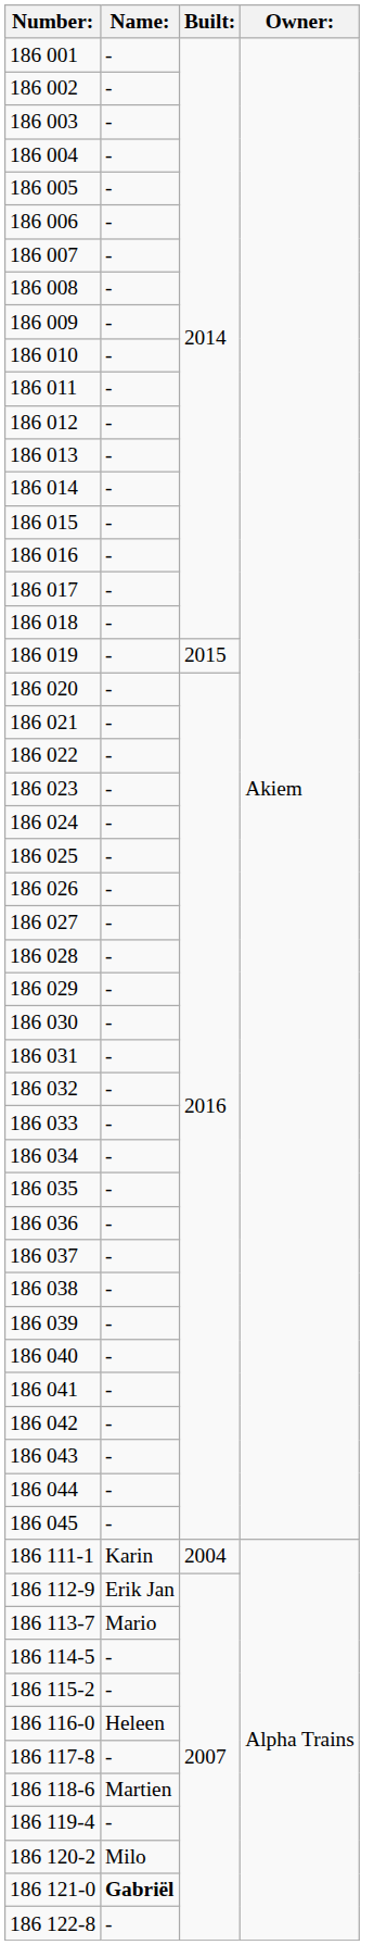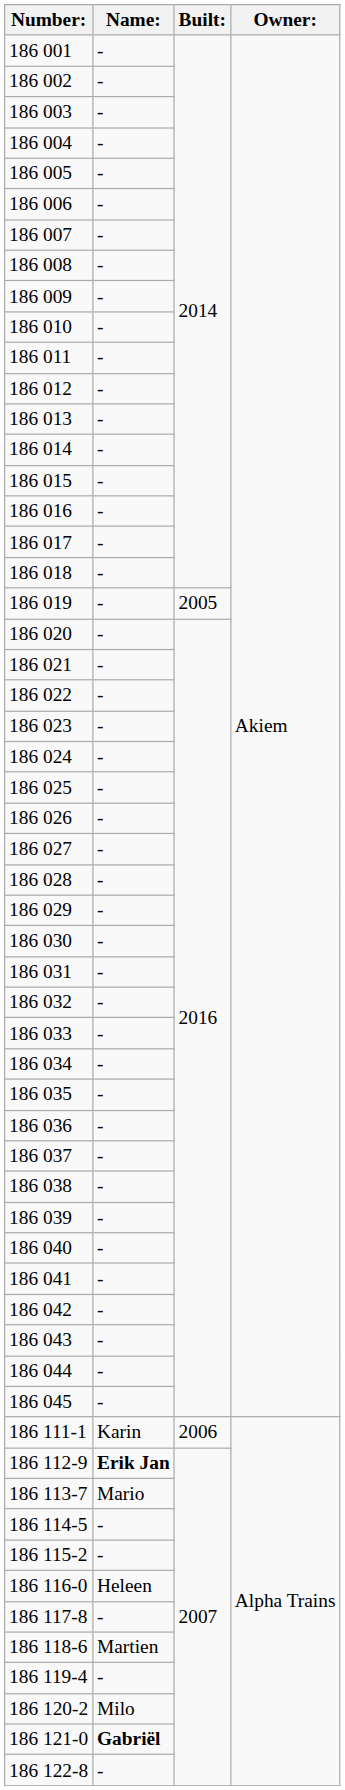 <table class="wikitable vatop">
 <tr>
 <th>Number:</th>
 <th>Name:</th>
 <th>Built:</th>
 <th>Owner:</th>
 </tr>
 <tr>
 <td>186 001</td>
 <td>-</td>
 <td rowspan="18">2014</td>
 <td rowspan="45">Akiem</td>
 </tr>
 <tr>
 <td>186 002</td>
 <td>-</td>
 </tr>
 <tr>
 <td>186 003</td>
 <td>-</td>
 </tr>
 <tr>
 <td>186 004</td>
 <td>-</td>
 </tr>
 <tr>
 <td>186 005</td>
 <td>-</td>
 </tr>
 <tr>
 <td>186 006</td>
 <td>-</td>
 </tr>
 <tr>
 <td>186 007</td>
 <td>-</td>
 </tr>
 <tr>
 <td>186 008</td>
 <td>-</td>
 </tr>
 <tr>
 <td>186 009</td>
 <td>-</td>
 </tr>
 <tr>
 <td>186 010</td>
 <td>-</td>
 </tr>
 <tr>
 <td>186 011</td>
 <td>-</td>
 </tr>
 <tr>
 <td>186 012</td>
 <td>-</td>
 </tr>
 <tr>
 <td>186 013</td>
 <td>-</td>
 </tr>
 <tr>
 <td>186 014</td>
 <td>-</td>
 </tr>
 <tr>
 <td>186 015</td>
 <td>-</td>
 </tr>
 <tr>
 <td>186 016</td>
 <td>-</td>
 </tr>
 <tr>
 <td>186 017</td>
 <td>-</td>
 </tr>
 <tr>
 <td>186 018</td>
 <td>-</td>
 </tr>
 <tr>
 <td>186 019</td>
 <td>-</td>
-<td>2015</td>
+<td>2005</td>
 </tr>
 <tr>
 <td>186 020</td>
 <td>-</td>
 <td rowspan="26">2016</td>
 </tr>
 <tr>
 <td>186 021</td>
 <td>-</td>
 </tr>
 <tr>
 <td>186 022</td>
 <td>-</td>
 </tr>
 <tr>
 <td>186 023</td>
 <td>-</td>
 </tr>
 <tr>
 <td>186 024</td>
 <td>-</td>
 </tr>
 <tr>
 <td>186 025</td>
 <td>-</td>
 </tr>
 <tr>
 <td>186 026</td>
 <td>-</td>
 </tr>
 <tr>
 <td>186 027</td>
 <td>-</td>
 </tr>
 <tr>
 <td>186 028</td>
 <td>-</td>
 </tr>
 <tr>
 <td>186 029</td>
 <td>-</td>
 </tr>
 <tr>
 <td>186 030</td>
 <td>-</td>
 </tr>
 <tr>
 <td>186 031</td>
 <td>-</td>
 </tr>
 <tr>
 <td>186 032</td>
 <td>-</td>
 </tr>
 <tr>
 <td>186 033</td>
 <td>-</td>
 </tr>
 <tr>
 <td>186 034</td>
 <td>-</td>
 </tr>
 <tr>
 <td>186 035</td>
 <td>-</td>
 </tr>
 <tr>
 <td>186 036</td>
 <td>-</td>
 </tr>
 <tr>
 <td>186 037</td>
 <td>-</td>
 </tr>
 <tr>
 <td>186 038</td>
 <td>-</td>
 </tr>
 <tr>
 <td>186 039</td>
 <td>-</td>
 </tr>
 <tr>
 <td>186 040</td>
 <td>-</td>
 </tr>
 <tr>
 <td>186 041</td>
 <td>-</td>
 </tr>
 <tr>
 <td>186 042</td>
 <td>-</td>
 </tr>
 <tr>
 <td>186 043</td>
 <td>-</td>
 </tr>
 <tr>
 <td>186 044</td>
 <td>-</td>
 </tr>
 <tr>
 <td>186 045</td>
 <td>-</td>
 </tr>
 <tr>
 <td>186 111-1</td>
 <td>Karin</td>
-<td>2004</td>
+<td>2006</td>
 <td rowspan="12">Alpha Trains</td>
 </tr>
 <tr>
 <td>186 112-9</td>
-<td>Erik Jan</td>
+<td><strong>Erik Jan</strong></td>
 <td rowspan="11">2007</td>
 </tr>
 <tr>
 <td>186 113-7</td>
 <td>Mario</td>
 </tr>
 <tr>
 <td>186 114-5</td>
 <td>-</td>
 </tr>
 <tr>
 <td>186 115-2</td>
 <td>-</td>
 </tr>
 <tr>
 <td>186 116-0</td>
 <td>Heleen</td>
 </tr>
 <tr>
 <td>186 117-8</td>
 <td>-</td>
 </tr>
 <tr>
 <td>186 118-6</td>
 <td>Martien</td>
 </tr>
 <tr>
 <td>186 119-4</td>
 <td>-</td>
 </tr>
 <tr>
 <td>186 120-2</td>
 <td>Milo</td>
 </tr>
 <tr>
 <td>186 121-0</td>
 <td><strong>Gabriël</strong></td>
 </tr>
 <tr>
 <td>186 122-8</td>
 <td>-</td>
 </tr>
 </table>
